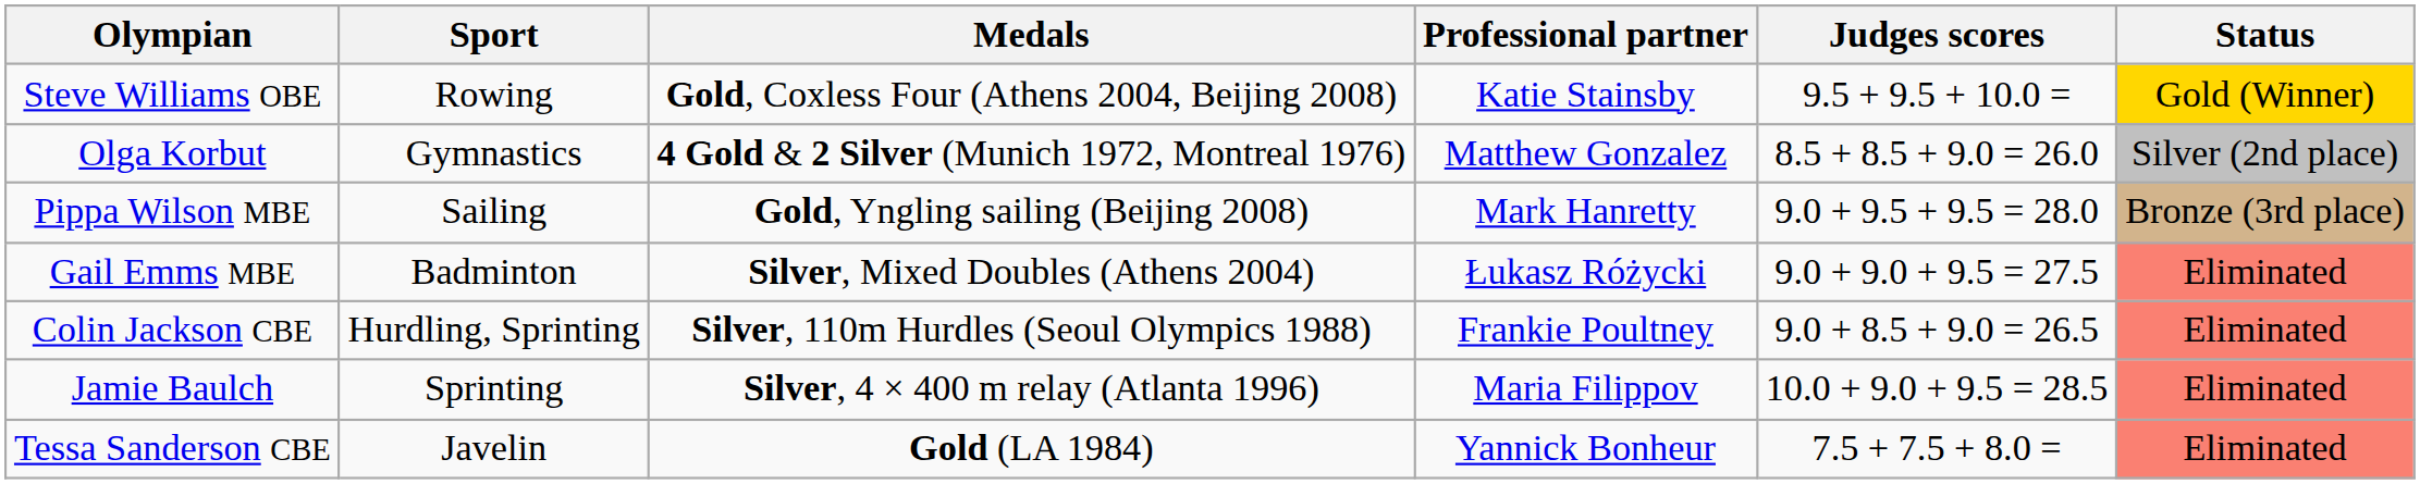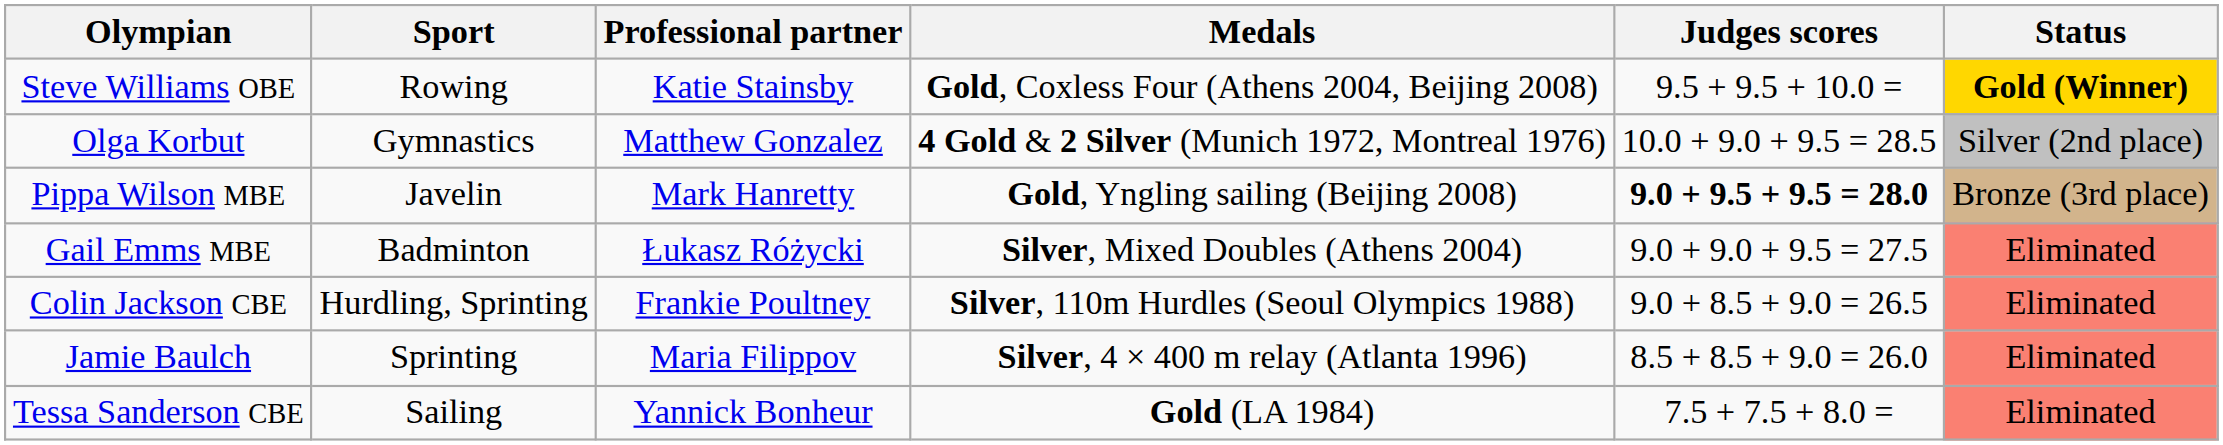 <table class="wikitable" style=" auto; text-align: center;">
 <tr>
 <th>Olympian</th>
 <th>Sport</th>
+<th>Professional partner</th>
 <th>Medals</th>
-<th>Professional partner</th>
 <th>Judges scores</th>
 <th>Status</th>
 </tr>
 <tr>
 <td><a href='#'>Steve Williams</a> <small>OBE</small></td>
 <td>Rowing</td>
+<td><a href='#'>Katie Stainsby</a></td>
 <td><strong>Gold</strong>, Coxless Four (Athens 2004, Beijing 2008)</td>
-<td><a href='#'>Katie Stainsby</a></td>
 <td>9.5 + 9.5 + 10.0 = <strong></strong></td>
-<td style="background:gold;">Gold (Winner)</td>
+<td style="background:gold;"><strong>Gold (Winner)</strong></td>
 </tr>
 <tr>
 <td><a href='#'>Olga Korbut</a></td>
 <td>Gymnastics</td>
+<td><a href='#'>Matthew Gonzalez</a></td>
 <td><strong>4 Gold</strong> & <strong>2 Silver</strong> (Munich 1972, Montreal 1976)</td>
-<td><a href='#'>Matthew Gonzalez</a></td>
-<td>8.5 + 8.5 + 9.0 = 26.0</td>
+<td>10.0 + 9.0 + 9.5 = 28.5</td>
 <td style="background:silver;">Silver (2nd place)</td>
 </tr>
 <tr>
 <td><a href='#'>Pippa Wilson</a> <small>MBE</small></td>
-<td>Sailing</td>
+<td>Javelin</td>
+<td><a href='#'>Mark Hanretty</a></td>
 <td><strong>Gold</strong>, Yngling sailing (Beijing 2008)</td>
-<td><a href='#'>Mark Hanretty</a></td>
-<td>9.0 + 9.5 + 9.5 = 28.0</td>
+<td><strong>9.0 + 9.5 + 9.5 = 28.0</strong></td>
 <td style="background:tan;">Bronze (3rd place)</td>
 </tr>
 <tr>
 <td><a href='#'>Gail Emms</a> <small>MBE</small></td>
 <td>Badminton</td>
+<td><a href='#'>Łukasz Różycki</a></td>
 <td><strong>Silver</strong>, Mixed Doubles (Athens 2004)</td>
-<td><a href='#'>Łukasz Różycki</a></td>
 <td>9.0 + 9.0 + 9.5 = 27.5</td>
 <td style="background:salmon;">Eliminated</td>
 </tr>
 <tr>
 <td><a href='#'>Colin Jackson</a> <small>CBE</small></td>
 <td>Hurdling, Sprinting</td>
+<td><a href='#'>Frankie Poultney</a></td>
 <td><strong>Silver</strong>, 110m Hurdles (Seoul Olympics 1988)</td>
-<td><a href='#'>Frankie Poultney</a></td>
 <td>9.0 + 8.5 + 9.0 = 26.5</td>
 <td style="background:salmon;">Eliminated</td>
 </tr>
 <tr>
 <td><a href='#'>Jamie Baulch</a></td>
 <td>Sprinting</td>
+<td><a href='#'>Maria Filippov</a></td>
 <td><strong>Silver</strong>, 4 × 400 m relay (Atlanta 1996)</td>
-<td><a href='#'>Maria Filippov</a></td>
-<td>10.0 + 9.0 + 9.5 = 28.5</td>
+<td>8.5 + 8.5 + 9.0 = 26.0</td>
 <td style="background:salmon;">Eliminated</td>
 </tr>
 <tr>
 <td><a href='#'>Tessa Sanderson</a> <small>CBE</small></td>
-<td>Javelin</td>
+<td>Sailing</td>
+<td><a href='#'>Yannick Bonheur</a></td>
 <td><strong>Gold</strong> (LA 1984)</td>
-<td><a href='#'>Yannick Bonheur</a></td>
 <td>7.5 + 7.5 + 8.0 = <em></em></td>
 <td style="background:salmon;">Eliminated</td>
 </tr>
 </table>
